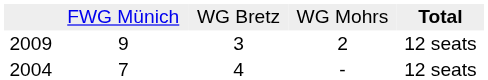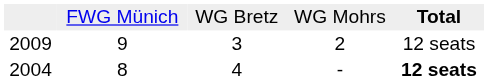 <table border="0" cellpadding="2" cellspacing="0" width="400">
 <tr bgcolor="#eeeeee" align="center">
 <td></td>
 <td><a href='#'>FWG Münich</a></td>
 <td>WG Bretz</td>
 <td>WG Mohrs</td>
 <td><strong>Total</strong></td>
 </tr>
 <tr align="center">
 <td>2009</td>
 <td>9</td>
 <td>3</td>
 <td>2</td>
 <td>12 seats</td>
 </tr>
 <tr align="center">
 <td>2004</td>
-<td>7</td>
+<td>8</td>
 <td>4</td>
 <td>-</td>
-<td>12 seats</td>
+<td><strong>12 seats</strong></td>
 </tr>
 </table>
